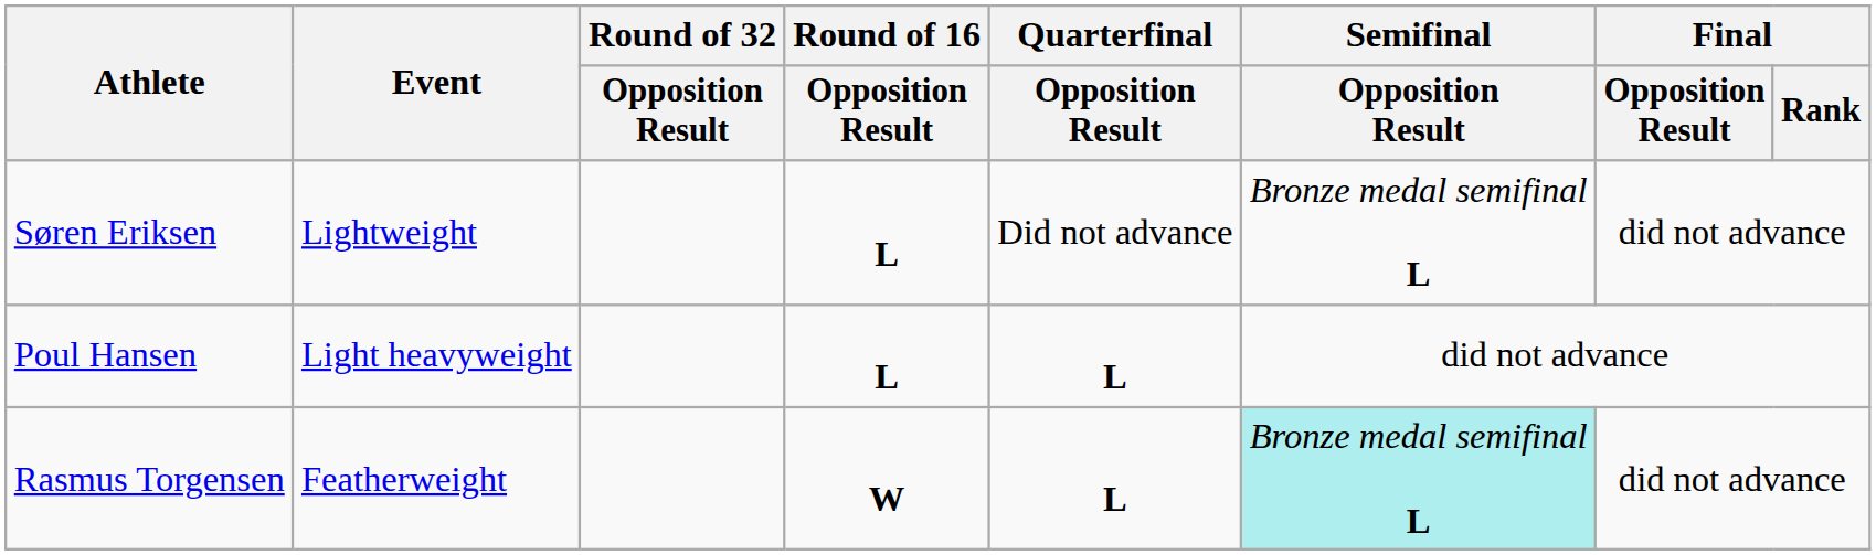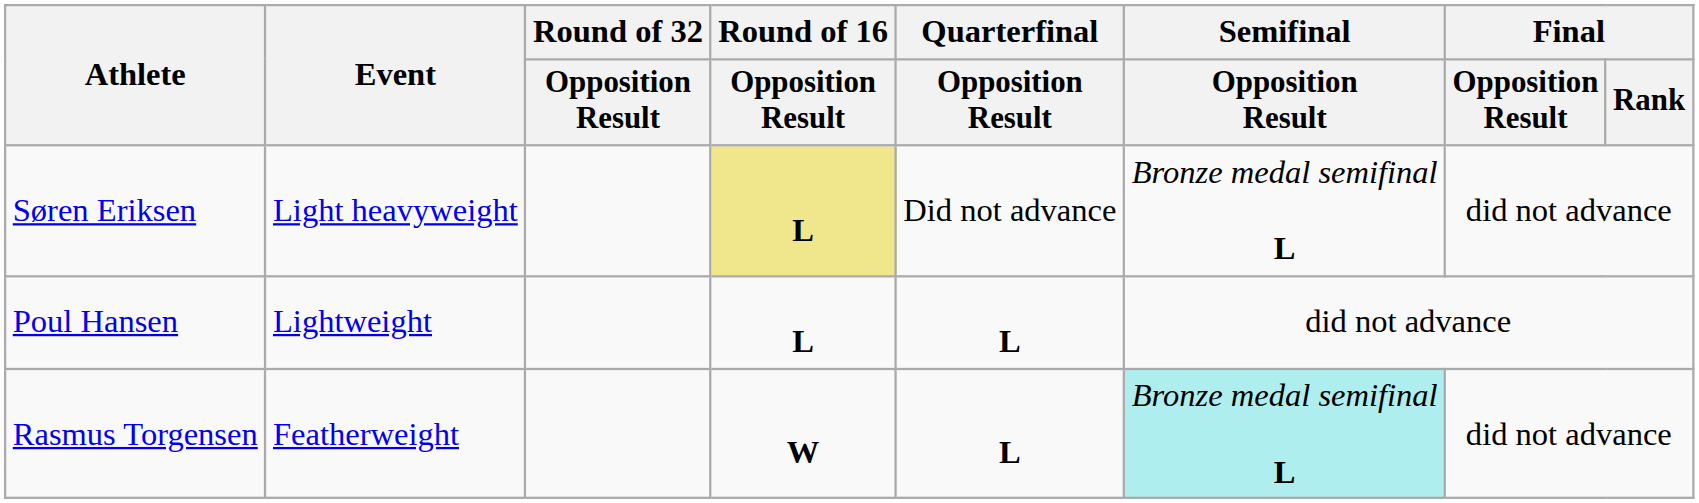 <table class="wikitable" style="font-size:90%;">
 <tr>
 <th rowspan=2>Athlete</th>
 <th rowspan=2>Event</th>
 <th>Round of 32</th>
 <th>Round of 16</th>
 <th>Quarterfinal</th>
 <th>Semifinal</th>
 <th colspan=2>Final</th>
 </tr>
 <tr style="font-size: 95%">
 <th>Opposition<br>Result</th>
 <th>Opposition<br>Result</th>
 <th>Opposition<br>Result</th>
 <th>Opposition<br>Result</th>
 <th>Opposition<br>Result</th>
 <th>Rank</th>
 </tr>
 <tr align=center>
 <td align=left><a href='#'>Søren Eriksen</a></td>
-<td align=left><a href='#'>Lightweight</a></td>
+<td align=left><a href='#'>Light heavyweight</a></td>
 <td></td>
-<td> <br> <strong>L</strong></td>
+<td style="background: khaki;"> <br> <strong>L</strong></td>
 <td>Did not advance</td>
 <td><em>Bronze medal semifinal</em> <br>  <br> <strong>L</strong></td>
 <td colspan=2>did not advance</td>
 </tr>
 <tr align=center>
 <td align=left><a href='#'>Poul Hansen</a></td>
-<td align=left><a href='#'>Light heavyweight</a></td>
+<td align=left><a href='#'>Lightweight</a></td>
 <td></td>
 <td> <br> <strong>L</strong></td>
 <td> <br> <strong>L</strong></td>
 <td colspan=3>did not advance</td>
 </tr>
 <tr align=center>
 <td align=left><a href='#'>Rasmus Torgensen</a></td>
 <td align=left><a href='#'>Featherweight</a></td>
 <td></td>
 <td> <br> <strong>W</strong></td>
 <td> <br> <strong>L</strong></td>
 <td style="background: paleturquoise;"><em>Bronze medal semifinal</em> <br>  <br> <strong>L</strong></td>
 <td colspan=2>did not advance</td>
 </tr>
 </table>
